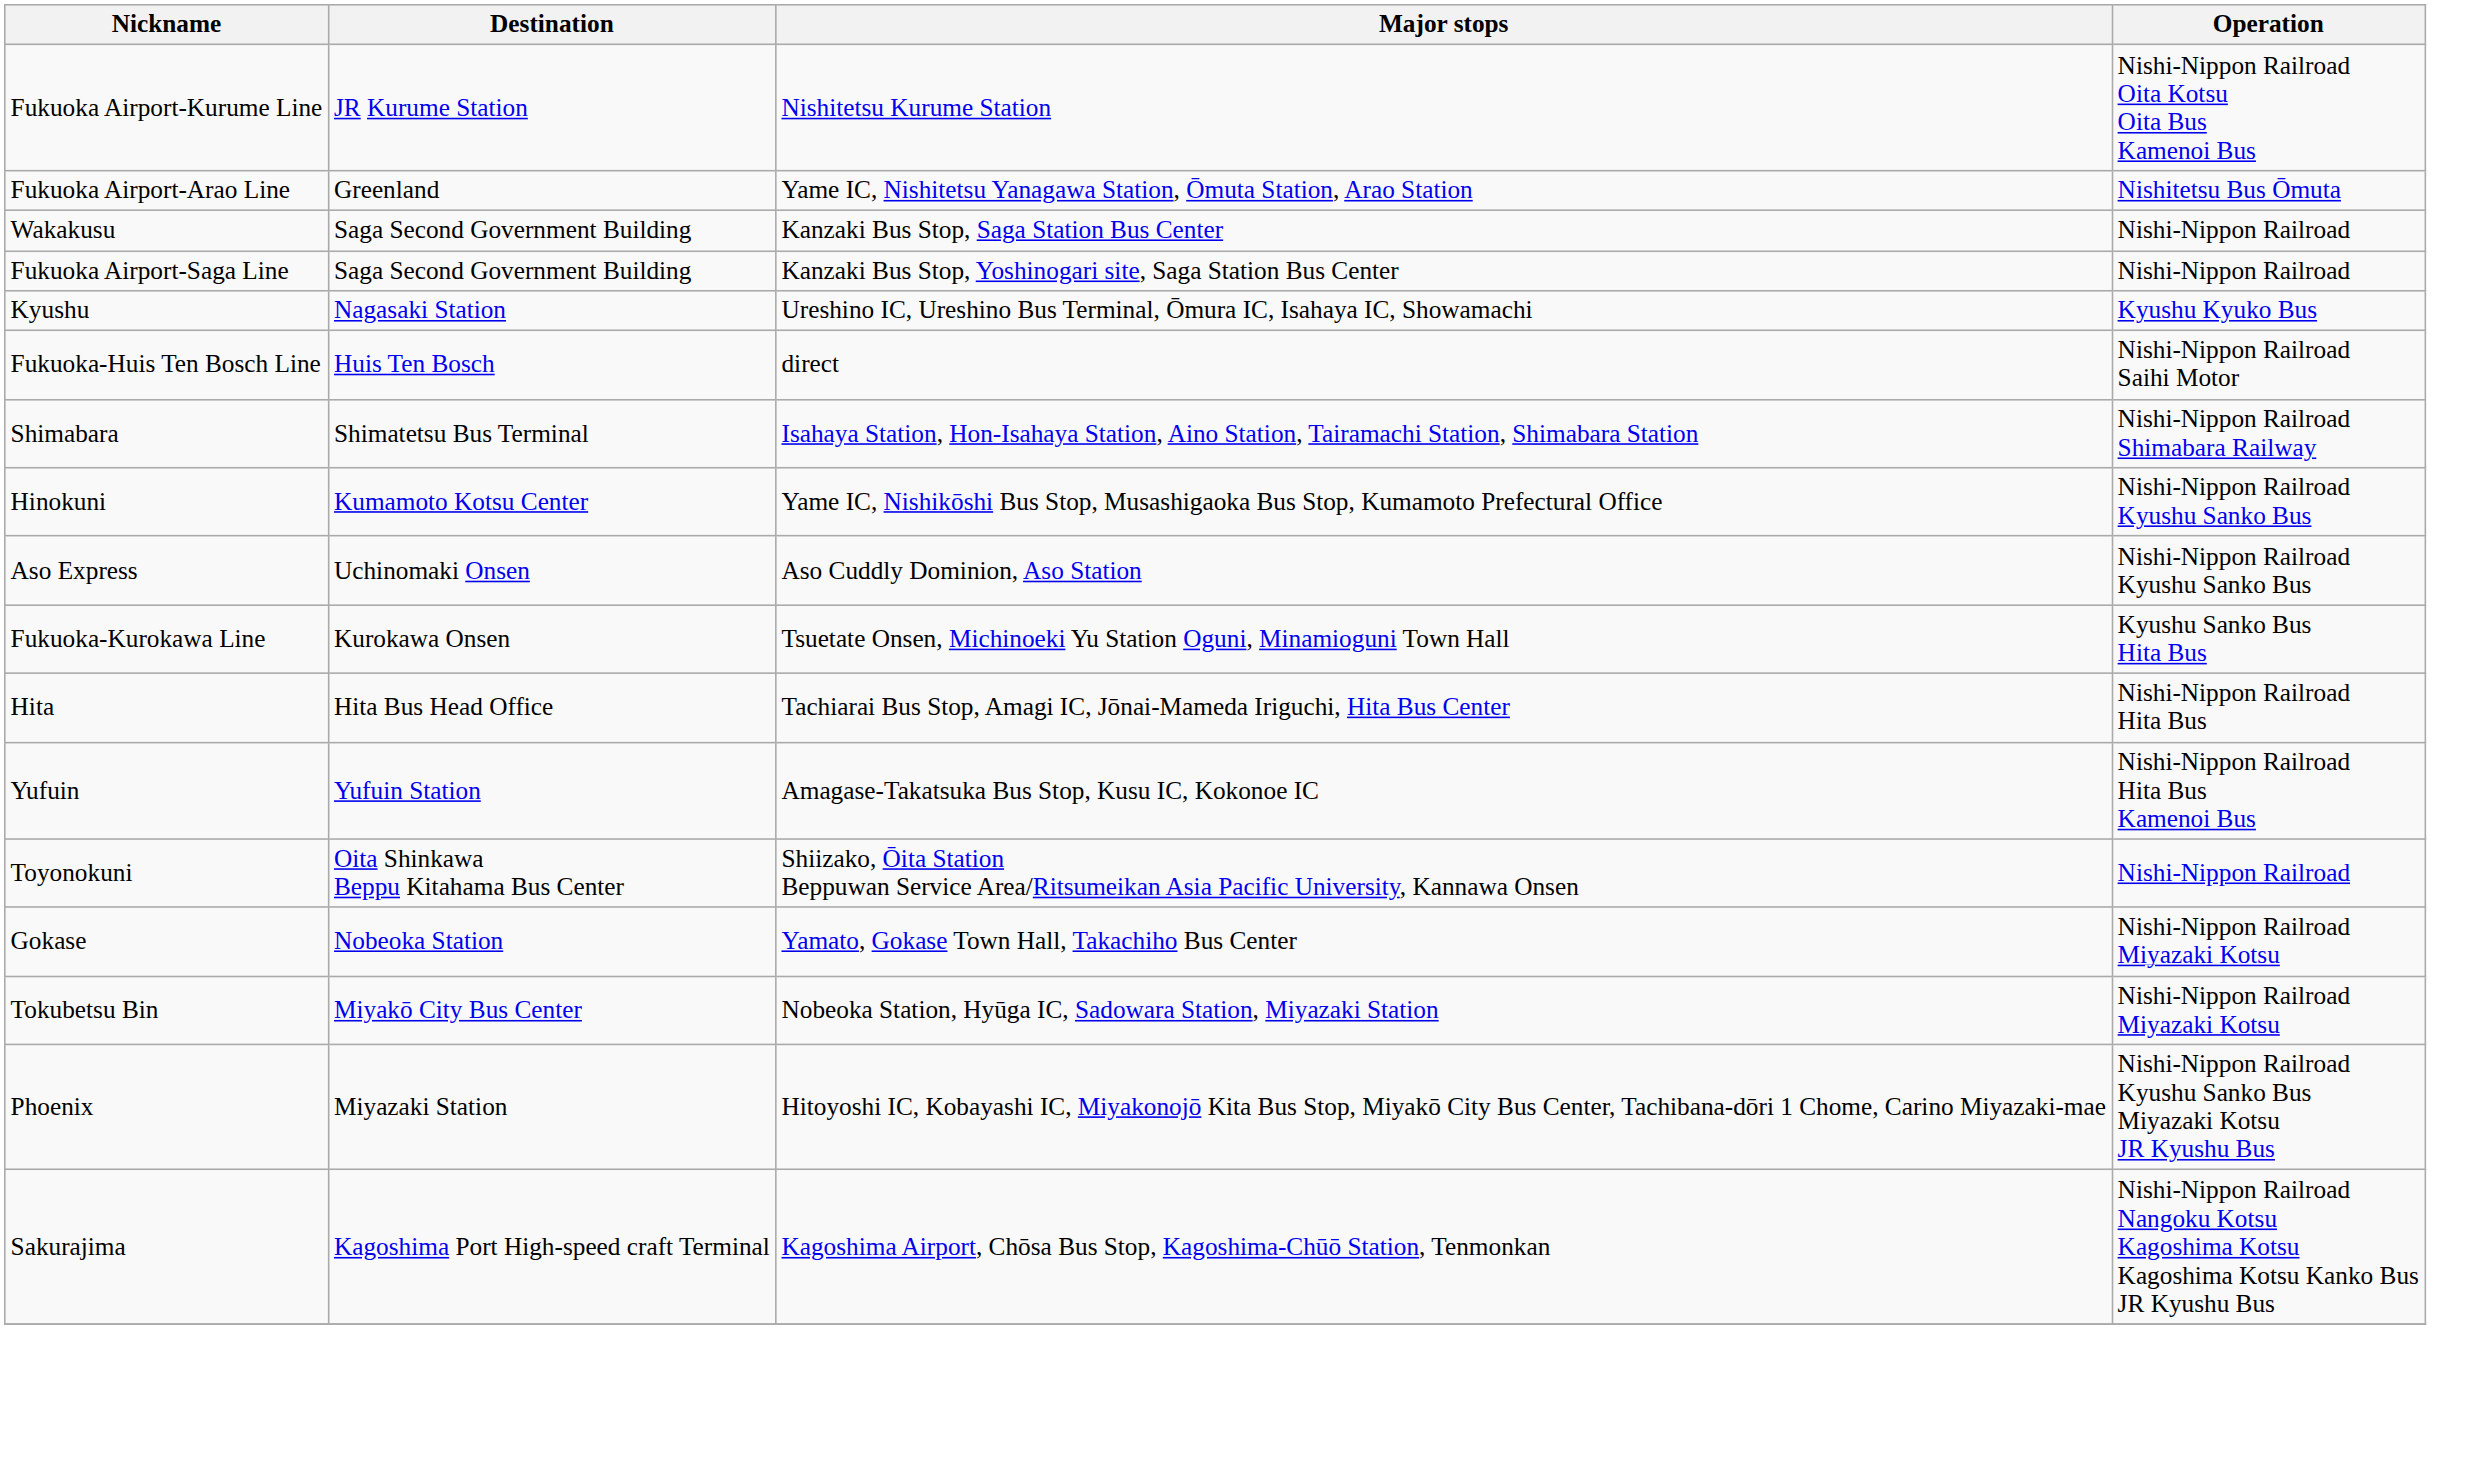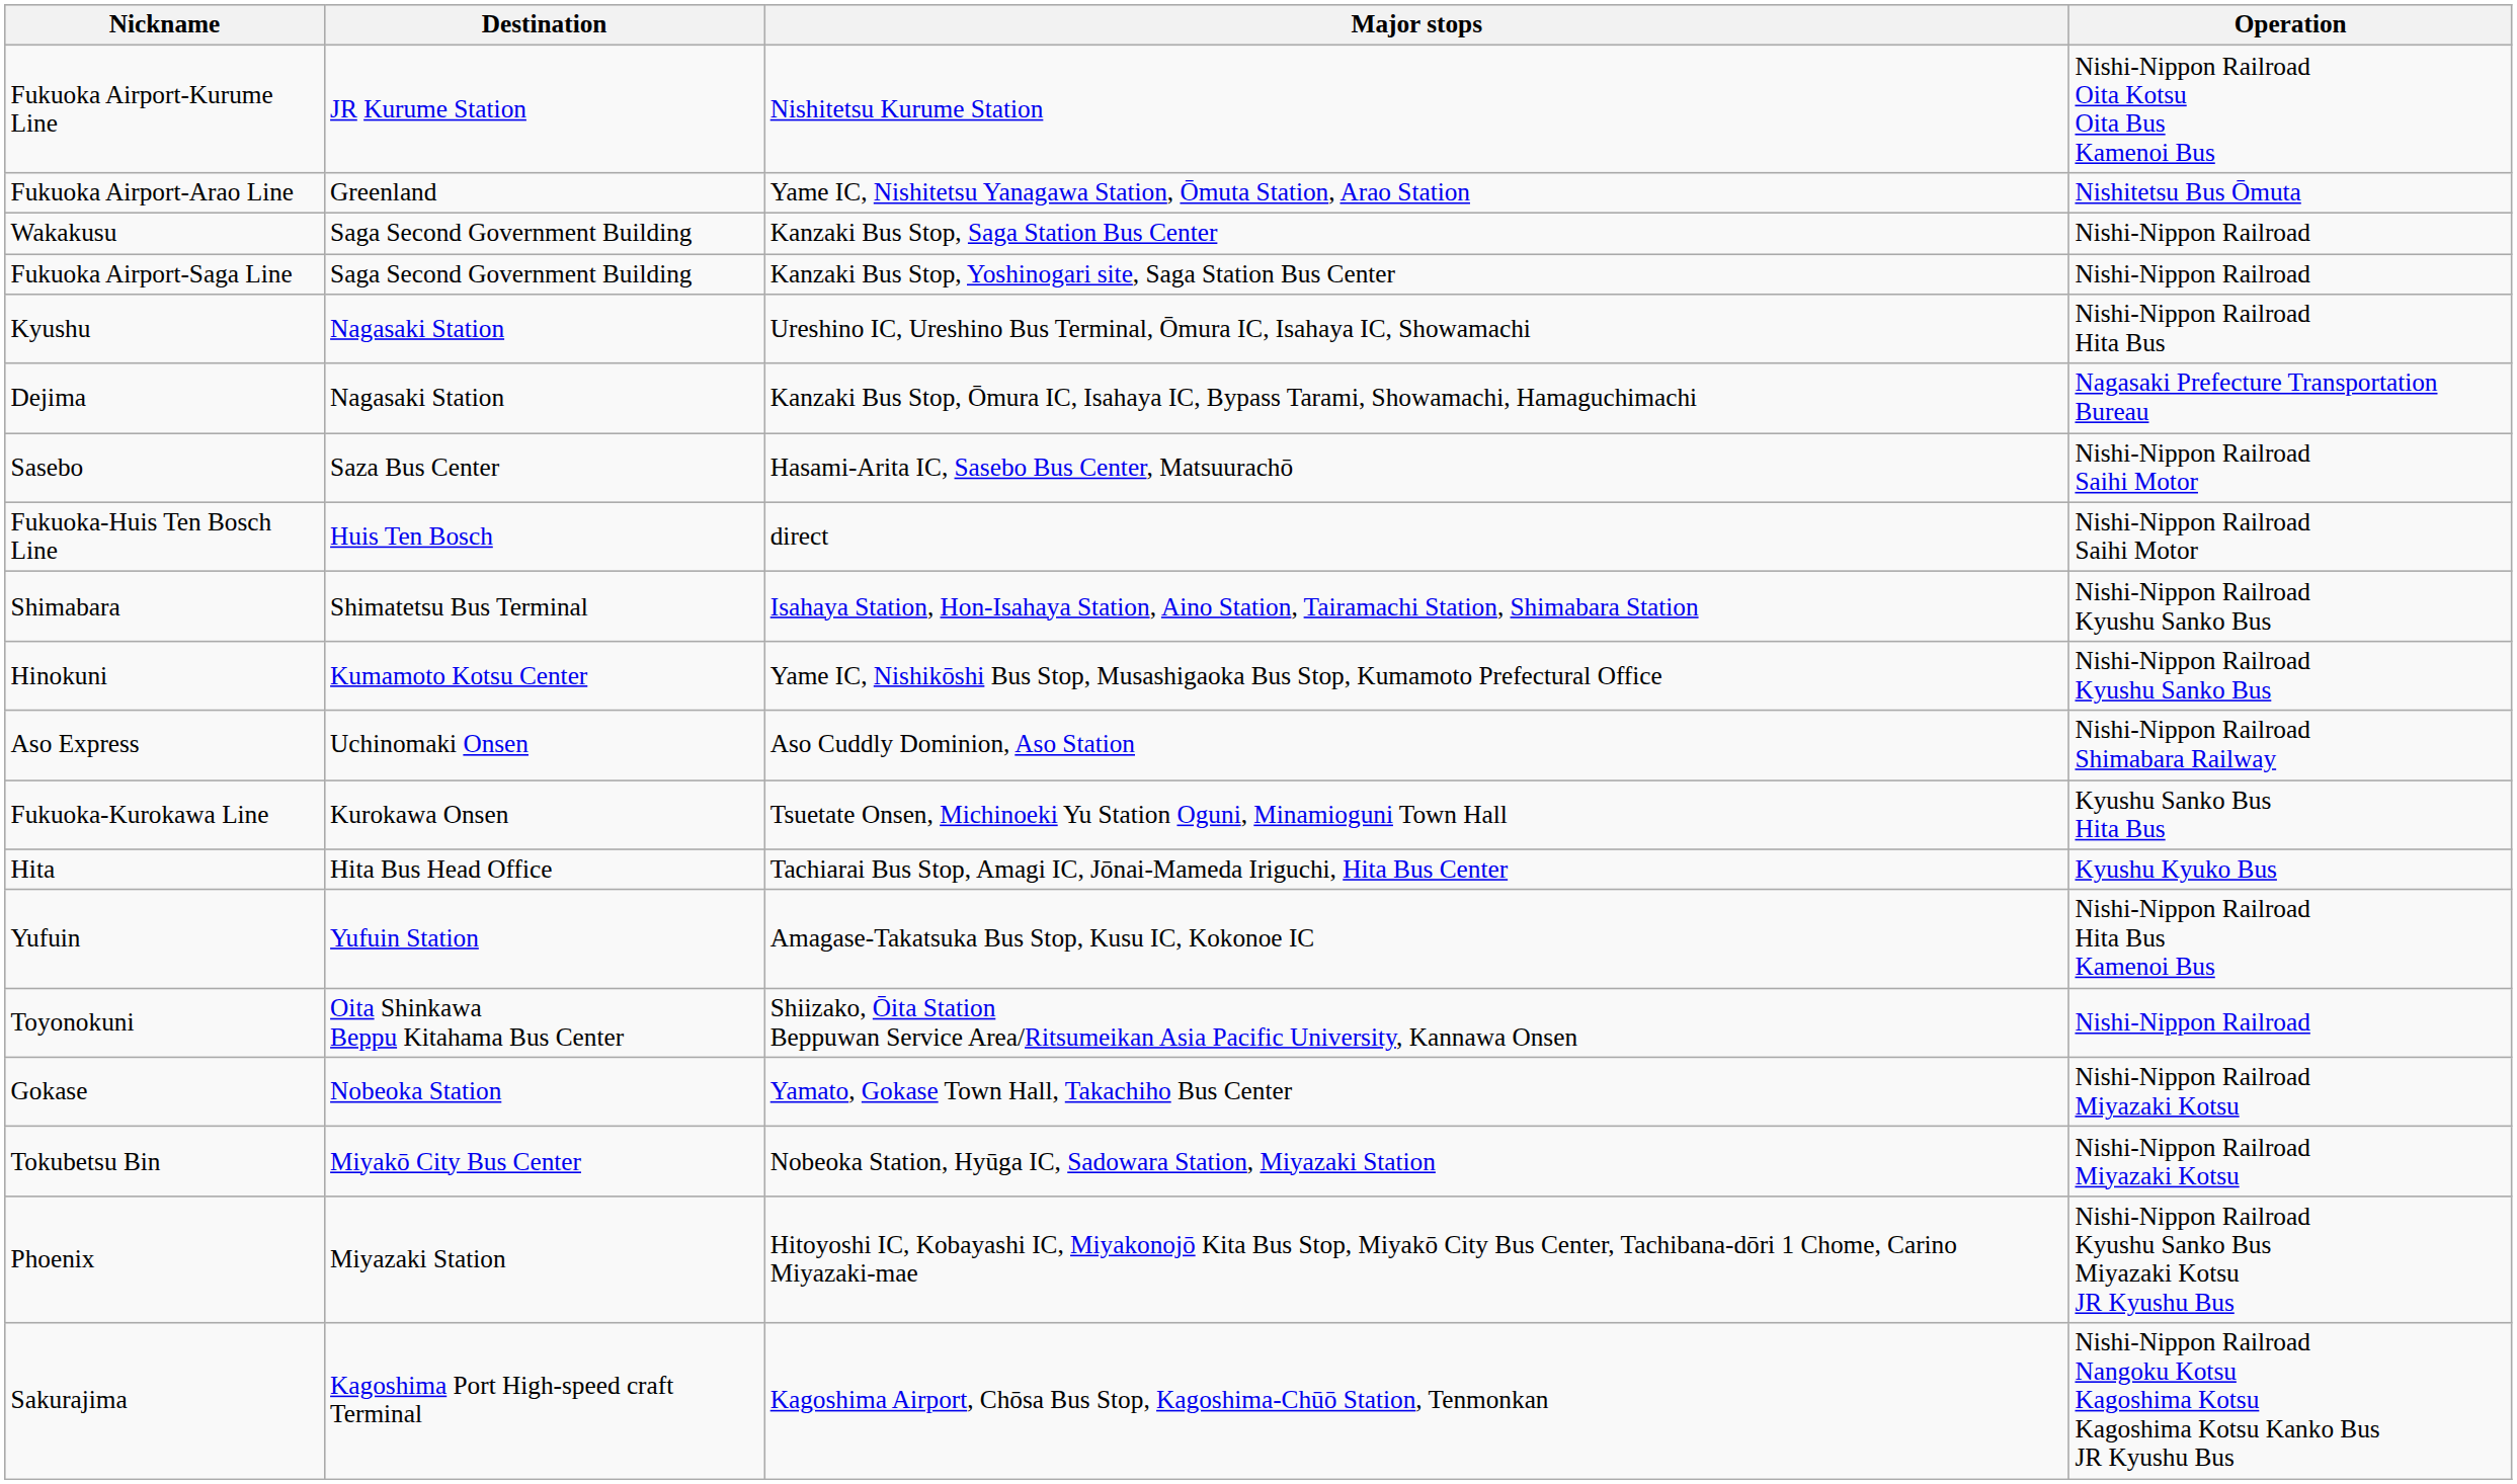 <table class="wikitable">
 <tr>
 <th>Nickname</th>
 <th>Destination</th>
 <th>Major stops</th>
 <th>Operation</th>
 </tr>
 <tr>
 <td>Fukuoka Airport-Kurume Line</td>
 <td><a href='#'>JR</a> <a href='#'>Kurume Station</a></td>
 <td><a href='#'>Nishitetsu Kurume Station</a></td>
 <td>Nishi-Nippon Railroad<br><a href='#'>Oita Kotsu</a><br><a href='#'>Oita Bus</a><br><a href='#'>Kamenoi Bus</a></td>
 </tr>
 <tr>
 <td>Fukuoka Airport-Arao Line</td>
 <td>Greenland</td>
 <td>Yame IC, <a href='#'>Nishitetsu Yanagawa Station</a>, <a href='#'>Ōmuta Station</a>, <a href='#'>Arao Station</a></td>
 <td><a href='#'>Nishitetsu Bus Ōmuta</a></td>
 </tr>
 <tr>
 <td>Wakakusu</td>
 <td>Saga Second Government Building</td>
 <td>Kanzaki Bus Stop, <a href='#'>Saga Station Bus Center</a></td>
 <td>Nishi-Nippon Railroad</td>
 </tr>
 <tr>
 <td>Fukuoka Airport-Saga Line</td>
 <td>Saga Second Government Building</td>
 <td>Kanzaki Bus Stop, <a href='#'>Yoshinogari site</a>, Saga Station Bus Center</td>
 <td>Nishi-Nippon Railroad</td>
 </tr>
 <tr>
 <td>Kyushu</td>
 <td><a href='#'>Nagasaki Station</a></td>
 <td>Ureshino IC, Ureshino Bus Terminal, Ōmura IC, Isahaya IC, Showamachi</td>
-<td><a href='#'>Kyushu Kyuko Bus</a></td>
+<td>Nishi-Nippon Railroad<br>Hita Bus</td>
+</tr>
+<tr>
+<td>Dejima</td>
+<td>Nagasaki Station</td>
+<td>Kanzaki Bus Stop, Ōmura IC, Isahaya IC, Bypass Tarami, Showamachi, Hamaguchimachi</td>
+<td><a href='#'>Nagasaki Prefecture Transportation Bureau</a></td>
+</tr>
+<tr>
+<td>Sasebo</td>
+<td>Saza Bus Center</td>
+<td>Hasami-Arita IC, <a href='#'>Sasebo Bus Center</a>, Matsuurachō</td>
+<td>Nishi-Nippon Railroad<br><a href='#'>Saihi Motor</a></td>
 </tr>
 <tr>
 <td>Fukuoka-Huis Ten Bosch Line</td>
 <td><a href='#'>Huis Ten Bosch</a></td>
 <td>direct</td>
 <td>Nishi-Nippon Railroad<br>Saihi Motor</td>
 </tr>
 <tr>
 <td>Shimabara</td>
 <td>Shimatetsu Bus Terminal</td>
 <td><a href='#'>Isahaya Station</a>, <a href='#'>Hon-Isahaya Station</a>, <a href='#'>Aino Station</a>, <a href='#'>Tairamachi Station</a>, <a href='#'>Shimabara Station</a></td>
-<td>Nishi-Nippon Railroad<br><a href='#'>Shimabara Railway</a></td>
+<td>Nishi-Nippon Railroad<br>Kyushu Sanko Bus</td>
 </tr>
 <tr>
 <td>Hinokuni</td>
 <td><a href='#'>Kumamoto Kotsu Center</a></td>
 <td>Yame IC, <a href='#'>Nishikōshi</a> Bus Stop, Musashigaoka Bus Stop, Kumamoto Prefectural Office</td>
 <td>Nishi-Nippon Railroad<br><a href='#'>Kyushu Sanko Bus</a></td>
 </tr>
 <tr>
 <td>Aso Express</td>
 <td>Uchinomaki <a href='#'>Onsen</a></td>
 <td>Aso Cuddly Dominion, <a href='#'>Aso Station</a></td>
-<td>Nishi-Nippon Railroad<br>Kyushu Sanko Bus</td>
+<td>Nishi-Nippon Railroad<br><a href='#'>Shimabara Railway</a></td>
 </tr>
 <tr>
 <td>Fukuoka-Kurokawa Line</td>
 <td>Kurokawa Onsen</td>
 <td>Tsuetate Onsen, <a href='#'>Michinoeki</a> Yu Station <a href='#'>Oguni</a>, <a href='#'>Minamioguni</a> Town Hall</td>
 <td>Kyushu Sanko Bus<br><a href='#'>Hita Bus</a></td>
 </tr>
 <tr>
 <td>Hita</td>
 <td>Hita Bus Head Office</td>
 <td>Tachiarai Bus Stop, Amagi IC, Jōnai-Mameda Iriguchi, <a href='#'>Hita Bus Center</a></td>
-<td>Nishi-Nippon Railroad<br>Hita Bus</td>
+<td><a href='#'>Kyushu Kyuko Bus</a></td>
 </tr>
 <tr>
 <td>Yufuin</td>
 <td><a href='#'>Yufuin Station</a><br></td>
 <td>Amagase-Takatsuka Bus Stop, Kusu IC, Kokonoe IC</td>
 <td>Nishi-Nippon Railroad<br>Hita Bus<br><a href='#'>Kamenoi Bus</a></td>
 </tr>
 <tr>
 <td>Toyonokuni</td>
 <td><a href='#'>Oita</a> Shinkawa<br><a href='#'>Beppu</a> Kitahama Bus Center</td>
 <td>Shiizako, <a href='#'>Ōita Station</a><br>Beppuwan Service Area/<a href='#'>Ritsumeikan Asia Pacific University</a>, Kannawa Onsen</td>
 <td><a href='#'>Nishi-Nippon Railroad</a></td>
 </tr>
 <tr>
 <td>Gokase</td>
 <td><a href='#'>Nobeoka Station</a></td>
 <td><a href='#'>Yamato</a>, <a href='#'>Gokase</a> Town Hall, <a href='#'>Takachiho</a> Bus Center</td>
 <td>Nishi-Nippon Railroad<br><a href='#'>Miyazaki Kotsu</a></td>
 </tr>
 <tr>
 <td>Tokubetsu Bin</td>
 <td><a href='#'>Miyakō City Bus Center</a></td>
 <td>Nobeoka Station, Hyūga IC, <a href='#'>Sadowara Station</a>, <a href='#'>Miyazaki Station</a></td>
 <td>Nishi-Nippon Railroad<br><a href='#'>Miyazaki Kotsu</a></td>
 </tr>
 <tr>
 <td>Phoenix</td>
 <td>Miyazaki Station</td>
 <td>Hitoyoshi IC, Kobayashi IC, <a href='#'>Miyakonojō</a> Kita Bus Stop, Miyakō City Bus Center, Tachibana-dōri 1 Chome, Carino Miyazaki-mae</td>
 <td>Nishi-Nippon Railroad<br>Kyushu Sanko Bus<br>Miyazaki Kotsu<br><a href='#'>JR Kyushu Bus</a></td>
 </tr>
 <tr>
 <td>Sakurajima</td>
 <td><a href='#'>Kagoshima</a> Port High-speed craft Terminal</td>
 <td><a href='#'>Kagoshima Airport</a>, Chōsa Bus Stop, <a href='#'>Kagoshima-Chūō Station</a>, Tenmonkan</td>
 <td>Nishi-Nippon Railroad<br><a href='#'>Nangoku Kotsu</a><br><a href='#'>Kagoshima Kotsu</a><br>Kagoshima Kotsu Kanko Bus<br>JR Kyushu Bus</td>
 </tr>
 <tr>
 </tr>
 </table>
